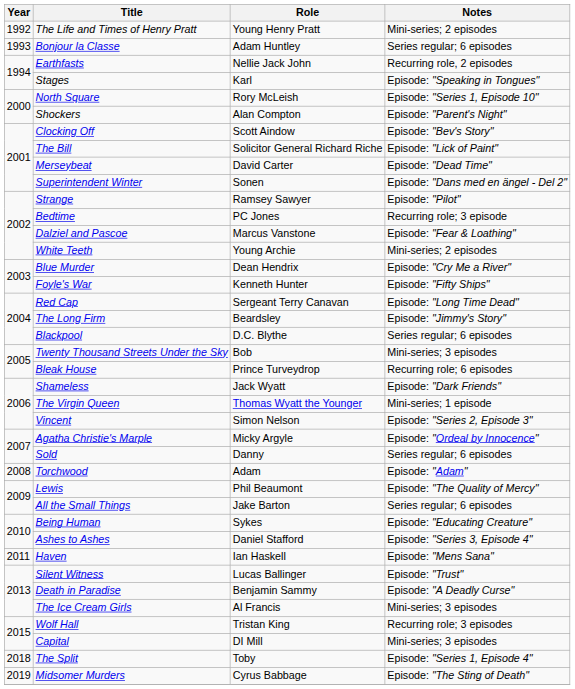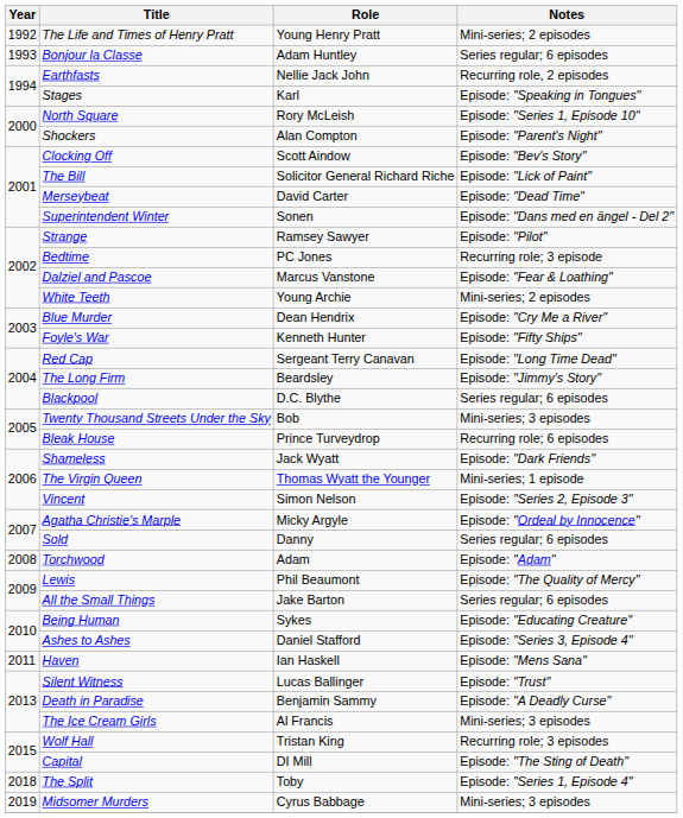 <table class="wikitable sortable">
 <tr>
 <th>Year</th>
 <th>Title</th>
 <th>Role</th>
 <th class="unsortable">Notes</th>
 </tr>
 <tr>
 <td>1992</td>
 <td><em>The Life and Times of Henry Pratt</em></td>
 <td>Young Henry Pratt</td>
 <td>Mini-series; 2 episodes</td>
 </tr>
 <tr>
 <td>1993</td>
 <td><em><a href='#'>Bonjour la Classe</a></em></td>
 <td>Adam Huntley</td>
 <td>Series regular; 6 episodes</td>
 </tr>
 <tr>
 <td rowspan="2">1994</td>
 <td><em><a href='#'>Earthfasts</a></em></td>
 <td>Nellie Jack John</td>
 <td>Recurring role, 2 episodes</td>
 </tr>
 <tr>
 <td><em>Stages</em></td>
 <td>Karl</td>
 <td>Episode: <em>"Speaking in Tongues"</em></td>
 </tr>
 <tr>
 <td rowspan="2">2000</td>
 <td><em><a href='#'>North Square</a></em></td>
 <td>Rory McLeish</td>
 <td>Episode: <em>"Series 1, Episode 10"</em></td>
 </tr>
 <tr>
 <td><em>Shockers</em></td>
 <td>Alan Compton</td>
 <td>Episode: <em>"Parent's Night"</em></td>
 </tr>
 <tr>
 <td rowspan="4">2001</td>
 <td><em><a href='#'>Clocking Off</a></em></td>
 <td>Scott Aindow</td>
 <td>Episode: <em>"Bev's Story"</em></td>
 </tr>
 <tr>
 <td><em><a href='#'>The Bill</a></em></td>
 <td>Solicitor General Richard Riche</td>
 <td>Episode: <em>"Lick of Paint"</em></td>
 </tr>
 <tr>
 <td><em><a href='#'>Merseybeat</a></em></td>
 <td>David Carter</td>
 <td>Episode: <em>"Dead Time"</em></td>
 </tr>
 <tr>
 <td><em><a href='#'>Superintendent Winter</a></em></td>
 <td>Sonen</td>
 <td>Episode: <em>"Dans med en ängel - Del 2"</em></td>
 </tr>
 <tr>
 <td rowspan="4">2002</td>
 <td><em><a href='#'>Strange</a></em></td>
 <td>Ramsey Sawyer</td>
 <td>Episode: <em>"Pilot"</em></td>
 </tr>
 <tr>
 <td><em><a href='#'>Bedtime</a></em></td>
 <td>PC Jones</td>
 <td>Recurring role; 3 episode</td>
 </tr>
 <tr>
 <td><em><a href='#'>Dalziel and Pascoe</a></em></td>
 <td>Marcus Vanstone</td>
 <td>Episode: <em>"Fear & Loathing"</em></td>
 </tr>
 <tr>
 <td><em><a href='#'>White Teeth</a></em></td>
 <td>Young Archie</td>
 <td>Mini-series; 2 episodes</td>
 </tr>
 <tr>
 <td rowspan="2">2003</td>
 <td><em><a href='#'>Blue Murder</a></em></td>
 <td>Dean Hendrix</td>
 <td>Episode: <em>"Cry Me a River"</em></td>
 </tr>
 <tr>
 <td><em><a href='#'>Foyle's War</a></em></td>
 <td>Kenneth Hunter</td>
 <td>Episode: <em>"Fifty Ships"</em></td>
 </tr>
 <tr>
 <td rowspan="3">2004</td>
 <td><em><a href='#'>Red Cap</a></em></td>
 <td>Sergeant Terry Canavan</td>
 <td>Episode: <em>"Long Time Dead"</em></td>
 </tr>
 <tr>
 <td><em><a href='#'>The Long Firm</a></em></td>
 <td>Beardsley</td>
 <td>Episode: <em>"Jimmy's Story"</em></td>
 </tr>
 <tr>
 <td><em><a href='#'>Blackpool</a></em></td>
 <td>D.C. Blythe</td>
 <td>Series regular; 6 episodes</td>
 </tr>
 <tr>
 <td rowspan="2">2005</td>
 <td><em><a href='#'>Twenty Thousand Streets Under the Sky</a></em></td>
 <td>Bob</td>
 <td>Mini-series; 3 episodes</td>
 </tr>
 <tr>
 <td><em><a href='#'>Bleak House</a></em></td>
 <td>Prince Turveydrop</td>
 <td>Recurring role; 6 episodes</td>
 </tr>
 <tr>
 <td rowspan="3">2006</td>
 <td><em><a href='#'>Shameless</a></em></td>
 <td>Jack Wyatt</td>
 <td>Episode: <em>"Dark Friends"</em></td>
 </tr>
 <tr>
 <td><em><a href='#'>The Virgin Queen</a></em></td>
 <td><a href='#'>Thomas Wyatt the Younger</a></td>
 <td>Mini-series; 1 episode</td>
 </tr>
 <tr>
 <td><em><a href='#'>Vincent</a></em></td>
 <td>Simon Nelson</td>
 <td>Episode: <em>"Series 2, Episode 3"</em></td>
 </tr>
 <tr>
 <td rowspan="2">2007</td>
 <td><em><a href='#'>Agatha Christie's Marple</a></em></td>
 <td>Micky Argyle</td>
 <td>Episode: <em>"<a href='#'>Ordeal by Innocence</a>"</em></td>
 </tr>
 <tr>
 <td><em><a href='#'>Sold</a></em></td>
 <td>Danny</td>
 <td>Series regular; 6 episodes</td>
 </tr>
 <tr>
 <td>2008</td>
 <td><em><a href='#'>Torchwood</a></em></td>
 <td>Adam</td>
 <td>Episode: <em>"<a href='#'>Adam</a>"</em></td>
 </tr>
 <tr>
 <td rowspan="2">2009</td>
 <td><em><a href='#'>Lewis</a></em></td>
 <td>Phil Beaumont</td>
 <td>Episode: <em>"The Quality of Mercy"</em></td>
 </tr>
 <tr>
 <td><em><a href='#'>All the Small Things</a></em></td>
 <td>Jake Barton</td>
 <td>Series regular; 6 episodes</td>
 </tr>
 <tr>
 <td rowspan="2">2010</td>
 <td><em><a href='#'>Being Human</a></em></td>
 <td>Sykes</td>
 <td>Episode: <em>"Educating Creature"</em></td>
 </tr>
 <tr>
 <td><em><a href='#'>Ashes to Ashes</a></em></td>
 <td>Daniel Stafford</td>
 <td>Episode: <em>"Series 3, Episode 4"</em></td>
 </tr>
 <tr>
 <td>2011</td>
 <td><em><a href='#'>Haven</a></em></td>
 <td>Ian Haskell</td>
 <td>Episode: <em>"Mens Sana"</em></td>
 </tr>
 <tr>
 <td rowspan="3">2013</td>
 <td><em><a href='#'>Silent Witness</a></em></td>
 <td>Lucas Ballinger</td>
 <td>Episode: <em>"Trust"</em></td>
 </tr>
 <tr>
 <td><em><a href='#'>Death in Paradise</a></em></td>
 <td>Benjamin Sammy</td>
 <td>Episode: <em>"A Deadly Curse"</em></td>
 </tr>
 <tr>
 <td><em><a href='#'>The Ice Cream Girls</a></em></td>
 <td>Al Francis</td>
 <td>Mini-series; 3 episodes</td>
 </tr>
 <tr>
 <td rowspan="2">2015</td>
 <td><em><a href='#'>Wolf Hall</a></em></td>
 <td>Tristan King</td>
 <td>Recurring role; 3 episodes</td>
 </tr>
 <tr>
 <td><em><a href='#'>Capital</a></em></td>
 <td>DI Mill</td>
-<td>Mini-series; 3 episodes</td>
+<td>Episode: <em>"The Sting of Death"</em></td>
 </tr>
 <tr>
 <td>2018</td>
 <td><em><a href='#'>The Split</a></em></td>
 <td>Toby</td>
 <td>Episode: <em>"Series 1, Episode 4"</em></td>
 </tr>
 <tr>
 <td>2019</td>
 <td><em><a href='#'>Midsomer Murders</a></em></td>
 <td>Cyrus Babbage</td>
-<td>Episode: <em>"The Sting of Death"</em></td>
+<td>Mini-series; 3 episodes</td>
 </tr>
 <tr>
 </tr>
 </table>
